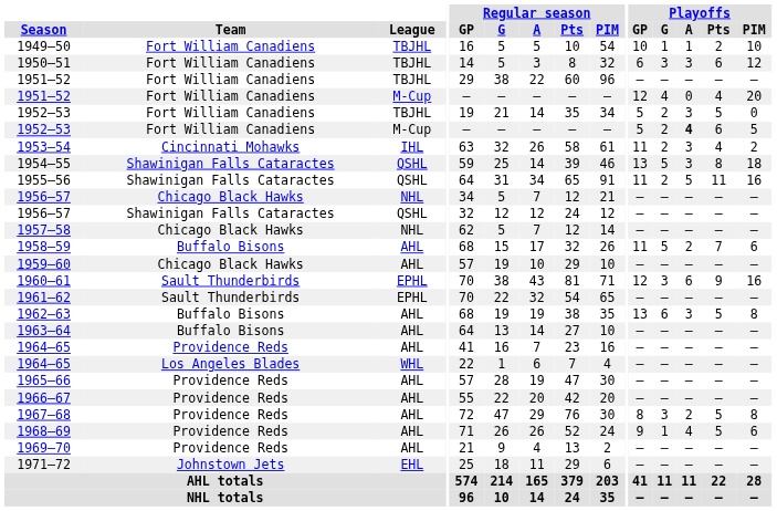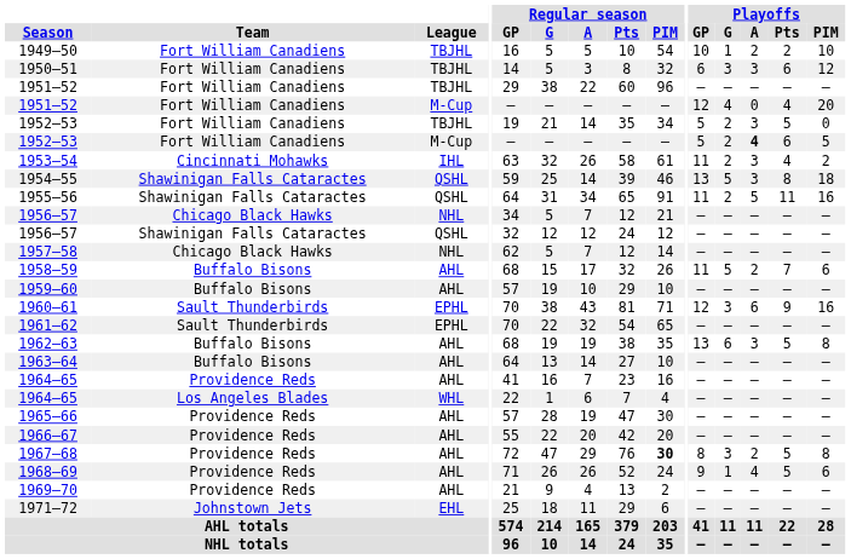 <table border="0" cellpadding="1" cellspacing="0" style="text-align:center; width:60em">
 <tr bgcolor="#e0e0e0">
 <th colspan="3" bgcolor="#ffffff"></th>
 <th rowspan="100" bgcolor="#ffffff"></th>
 <th colspan="5"><a href='#'>Regular season</a></th>
 <th rowspan="100" bgcolor="#ffffff"></th>
 <th colspan="5"><a href='#'>Playoffs</a></th>
 </tr>
 <tr bgcolor="#e0e0e0">
 <th><a href='#'>Season</a></th>
 <th>Team</th>
 <th>League</th>
 <th>GP</th>
 <th><a href='#'>G</a></th>
 <th><a href='#'>A</a></th>
 <th><a href='#'>Pts</a></th>
 <th><a href='#'>PIM</a></th>
 <th>GP</th>
 <th>G</th>
 <th>A</th>
 <th>Pts</th>
 <th>PIM</th>
 </tr>
 <tr>
 <td>1949–50</td>
 <td><a href='#'>Fort William Canadiens</a></td>
 <td><a href='#'>TBJHL</a></td>
 <td>16</td>
 <td>5</td>
 <td>5</td>
 <td>10</td>
 <td>54</td>
 <td>10</td>
 <td>1</td>
-<td>1</td>
+<td>2</td>
 <td>2</td>
 <td>10</td>
 </tr>
 <tr bgcolor="#f0f0f0">
 <td>1950–51</td>
 <td>Fort William Canadiens</td>
 <td>TBJHL</td>
 <td>14</td>
 <td>5</td>
 <td>3</td>
 <td>8</td>
 <td>32</td>
 <td>6</td>
 <td>3</td>
 <td>3</td>
 <td>6</td>
 <td>12</td>
 </tr>
 <tr>
 <td>1951–52</td>
 <td>Fort William Canadiens</td>
 <td>TBJHL</td>
 <td>29</td>
 <td>38</td>
 <td>22</td>
 <td>60</td>
 <td>96</td>
 <td>—</td>
 <td>—</td>
 <td>—</td>
 <td>—</td>
 <td>—</td>
 </tr>
 <tr bgcolor="#f0f0f0">
 <td><a href='#'>1951–52</a></td>
 <td>Fort William Canadiens</td>
 <td><a href='#'>M-Cup</a></td>
 <td>—</td>
 <td>—</td>
 <td>—</td>
 <td>—</td>
 <td>—</td>
 <td>12</td>
 <td>4</td>
 <td>0</td>
 <td>4</td>
 <td>20</td>
 </tr>
 <tr>
 <td>1952–53</td>
 <td>Fort William Canadiens</td>
 <td>TBJHL</td>
 <td>19</td>
 <td>21</td>
 <td>14</td>
 <td>35</td>
 <td>34</td>
 <td>5</td>
 <td>2</td>
 <td>3</td>
 <td>5</td>
 <td>0</td>
 </tr>
 <tr bgcolor="#f0f0f0">
 <td><a href='#'>1952–53</a></td>
 <td>Fort William Canadiens</td>
 <td>M-Cup</td>
 <td>—</td>
 <td>—</td>
 <td>—</td>
 <td>—</td>
 <td>—</td>
 <td>5</td>
 <td>2</td>
 <td><strong>4</strong></td>
 <td>6</td>
 <td>5</td>
 </tr>
 <tr>
 <td><a href='#'>1953–54</a></td>
 <td><a href='#'>Cincinnati Mohawks</a></td>
 <td><a href='#'>IHL</a></td>
 <td>63</td>
 <td>32</td>
 <td>26</td>
 <td>58</td>
 <td>61</td>
 <td>11</td>
 <td>2</td>
 <td>3</td>
 <td>4</td>
 <td>2</td>
 </tr>
 <tr bgcolor="#f0f0f0">
 <td>1954–55</td>
 <td><a href='#'>Shawinigan Falls Cataractes</a></td>
 <td><a href='#'>QSHL</a></td>
 <td>59</td>
 <td>25</td>
 <td>14</td>
 <td>39</td>
 <td>46</td>
 <td>13</td>
 <td>5</td>
 <td>3</td>
 <td>8</td>
 <td>18</td>
 </tr>
 <tr>
 <td>1955–56</td>
 <td>Shawinigan Falls Cataractes</td>
 <td>QSHL</td>
 <td>64</td>
 <td>31</td>
 <td>34</td>
 <td>65</td>
 <td>91</td>
 <td>11</td>
 <td>2</td>
 <td>5</td>
 <td>11</td>
 <td>16</td>
 </tr>
 <tr bgcolor="#f0f0f0">
 <td><a href='#'>1956–57</a></td>
 <td><a href='#'>Chicago Black Hawks</a></td>
 <td><a href='#'>NHL</a></td>
 <td>34</td>
 <td>5</td>
 <td>7</td>
 <td>12</td>
 <td>21</td>
 <td>—</td>
 <td>—</td>
 <td>—</td>
 <td>—</td>
 <td>—</td>
 </tr>
 <tr>
 <td>1956–57</td>
 <td>Shawinigan Falls Cataractes</td>
 <td>QSHL</td>
 <td>32</td>
 <td>12</td>
 <td>12</td>
 <td>24</td>
 <td>12</td>
 <td>—</td>
 <td>—</td>
 <td>—</td>
 <td>—</td>
 <td>—</td>
 </tr>
 <tr bgcolor="#f0f0f0">
 <td><a href='#'>1957–58</a></td>
 <td>Chicago Black Hawks</td>
 <td>NHL</td>
 <td>62</td>
 <td>5</td>
 <td>7</td>
 <td>12</td>
 <td>14</td>
 <td>—</td>
 <td>—</td>
 <td>—</td>
 <td>—</td>
 <td>—</td>
 </tr>
 <tr>
 <td><a href='#'>1958–59</a></td>
 <td><a href='#'>Buffalo Bisons</a></td>
 <td><a href='#'>AHL</a></td>
 <td>68</td>
 <td>15</td>
 <td>17</td>
 <td>32</td>
 <td>26</td>
 <td>11</td>
 <td>5</td>
 <td>2</td>
 <td>7</td>
 <td>6</td>
 </tr>
 <tr bgcolor="#f0f0f0">
 <td><a href='#'>1959–60</a></td>
-<td>Chicago Black Hawks</td>
+<td>Buffalo Bisons</td>
 <td>AHL</td>
 <td>57</td>
 <td>19</td>
 <td>10</td>
 <td>29</td>
 <td>10</td>
 <td>—</td>
 <td>—</td>
 <td>—</td>
 <td>—</td>
 <td>—</td>
 </tr>
 <tr>
 <td><a href='#'>1960–61</a></td>
 <td><a href='#'>Sault Thunderbirds</a></td>
 <td><a href='#'>EPHL</a></td>
 <td>70</td>
 <td>38</td>
 <td>43</td>
 <td>81</td>
 <td>71</td>
 <td>12</td>
 <td>3</td>
 <td>6</td>
 <td>9</td>
 <td>16</td>
 </tr>
 <tr bgcolor="#f0f0f0">
 <td><a href='#'>1961–62</a></td>
 <td>Sault Thunderbirds</td>
 <td>EPHL</td>
 <td>70</td>
 <td>22</td>
 <td>32</td>
 <td>54</td>
 <td>65</td>
 <td>—</td>
 <td>—</td>
 <td>—</td>
 <td>—</td>
 <td>—</td>
 </tr>
 <tr>
 <td><a href='#'>1962–63</a></td>
 <td>Buffalo Bisons</td>
 <td>AHL</td>
 <td>68</td>
 <td>19</td>
 <td>19</td>
 <td>38</td>
 <td>35</td>
 <td>13</td>
 <td>6</td>
 <td>3</td>
 <td>5</td>
 <td>8</td>
 </tr>
 <tr bgcolor="#f0f0f0">
 <td><a href='#'>1963–64</a></td>
 <td>Buffalo Bisons</td>
 <td>AHL</td>
 <td>64</td>
 <td>13</td>
 <td>14</td>
 <td>27</td>
 <td>10</td>
 <td>—</td>
 <td>—</td>
 <td>—</td>
 <td>—</td>
 <td>—</td>
 </tr>
 <tr>
 <td><a href='#'>1964–65</a></td>
 <td><a href='#'>Providence Reds</a></td>
 <td>AHL</td>
 <td>41</td>
 <td>16</td>
 <td>7</td>
 <td>23</td>
 <td>16</td>
 <td>—</td>
 <td>—</td>
 <td>—</td>
 <td>—</td>
 <td>—</td>
 </tr>
 <tr bgcolor="#f0f0f0">
 <td><a href='#'>1964–65</a></td>
 <td><a href='#'>Los Angeles Blades</a></td>
 <td><a href='#'>WHL</a></td>
 <td>22</td>
 <td>1</td>
 <td>6</td>
 <td>7</td>
 <td>4</td>
 <td>—</td>
 <td>—</td>
 <td>—</td>
 <td>—</td>
 <td>—</td>
 </tr>
 <tr>
 <td><a href='#'>1965–66</a></td>
 <td>Providence Reds</td>
 <td>AHL</td>
 <td>57</td>
 <td>28</td>
 <td>19</td>
 <td>47</td>
 <td>30</td>
 <td>—</td>
 <td>—</td>
 <td>—</td>
 <td>—</td>
 <td>—</td>
 </tr>
 <tr bgcolor="#f0f0f0">
 <td><a href='#'>1966–67</a></td>
 <td>Providence Reds</td>
 <td>AHL</td>
 <td>55</td>
 <td>22</td>
 <td>20</td>
 <td>42</td>
 <td>20</td>
 <td>—</td>
 <td>—</td>
 <td>—</td>
 <td>—</td>
 <td>—</td>
 </tr>
 <tr>
 <td><a href='#'>1967–68</a></td>
 <td>Providence Reds</td>
 <td>AHL</td>
 <td>72</td>
 <td>47</td>
 <td>29</td>
 <td>76</td>
-<td>30</td>
+<td><strong>30</strong></td>
 <td>8</td>
 <td>3</td>
 <td>2</td>
 <td>5</td>
 <td>8</td>
 </tr>
 <tr bgcolor="#f0f0f0">
 <td><a href='#'>1968–69</a></td>
 <td>Providence Reds</td>
 <td>AHL</td>
 <td>71</td>
 <td>26</td>
 <td>26</td>
 <td>52</td>
 <td>24</td>
 <td>9</td>
 <td>1</td>
 <td>4</td>
 <td>5</td>
 <td>6</td>
 </tr>
 <tr>
 <td><a href='#'>1969–70</a></td>
 <td>Providence Reds</td>
 <td>AHL</td>
 <td>21</td>
 <td>9</td>
 <td>4</td>
 <td>13</td>
 <td>2</td>
 <td>—</td>
 <td>—</td>
 <td>—</td>
 <td>—</td>
 <td>—</td>
 </tr>
 <tr bgcolor="#f0f0f0">
 <td>1971–72</td>
 <td><a href='#'>Johnstown Jets</a></td>
 <td><a href='#'>EHL</a></td>
 <td>25</td>
 <td>18</td>
 <td>11</td>
 <td>29</td>
 <td>6</td>
 <td>—</td>
 <td>—</td>
 <td>—</td>
 <td>—</td>
 <td>—</td>
 </tr>
 <tr bgcolor="#e0e0e0">
 <th colspan="3">AHL totals</th>
 <th>574</th>
 <th>214</th>
 <th>165</th>
 <th>379</th>
 <th>203</th>
 <th>41</th>
 <th>11</th>
 <th>11</th>
 <th>22</th>
 <th>28</th>
 </tr>
 <tr bgcolor="#e0e0e0">
 <th colspan="3">NHL totals</th>
 <th>96</th>
 <th>10</th>
 <th>14</th>
 <th>24</th>
 <th>35</th>
 <th>—</th>
 <th>—</th>
 <th>—</th>
 <th>—</th>
 <th>—</th>
 </tr>
 </table>
